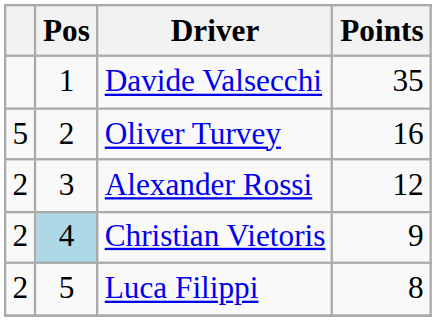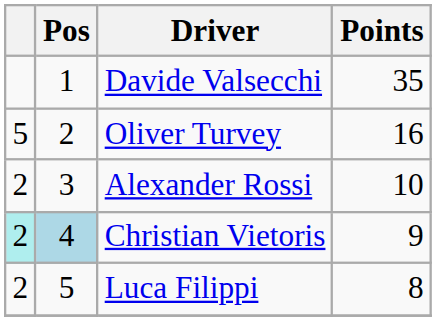 <table class="wikitable" style="font-size:85%;">
 <tr>
 <th></th>
 <th>Pos</th>
 <th>Driver</th>
 <th>Points</th>
 </tr>
 <tr>
 <td align="left"></td>
 <td align="center">1</td>
 <td> <a href='#'>Davide Valsecchi</a></td>
 <td align="right">35</td>
 </tr>
 <tr>
 <td align="left"> 5</td>
 <td align="center">2</td>
 <td> <a href='#'>Oliver Turvey</a></td>
 <td align="right">16</td>
 </tr>
 <tr>
 <td align="left"> 2</td>
 <td align="center">3</td>
 <td> <a href='#'>Alexander Rossi</a></td>
-<td align="right">12</td>
+<td align="right">10</td>
 </tr>
 <tr>
-<td align="left"> 2</td>
+<td align="left" style="background: paleturquoise;"> 2</td>
 <td align="center" style="background: lightblue;">4</td>
 <td> <a href='#'>Christian Vietoris</a></td>
 <td align="right">9</td>
 </tr>
 <tr>
 <td align="left"> 2</td>
 <td align="center">5</td>
 <td> <a href='#'>Luca Filippi</a></td>
 <td align="right">8</td>
 </tr>
 <tr>
 </tr>
 </table>
